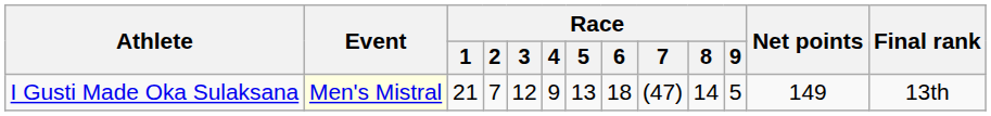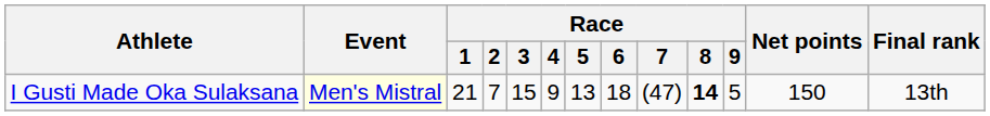 <table class="wikitable" style="font-size:90%">
 <tr>
 <th rowspan=2>Athlete</th>
 <th rowspan=2>Event</th>
 <th colspan=9>Race</th>
 <th rowspan=2>Net points</th>
 <th rowspan=2>Final rank</th>
 </tr>
 <tr style="font-size:95%">
 <th>1</th>
 <th>2</th>
 <th>3</th>
 <th>4</th>
 <th>5</th>
 <th>6</th>
 <th>7</th>
 <th>8</th>
 <th>9</th>
 </tr>
 <tr align=center>
 <td align=left><a href='#'>I Gusti Made Oka Sulaksana</a></td>
 <td align=left style="background: lightyellow;"><a href='#'>Men's Mistral</a></td>
 <td>21</td>
 <td>7</td>
-<td>12</td>
+<td>15</td>
 <td>9</td>
 <td>13</td>
 <td>18</td>
 <td>(47)</td>
-<td>14</td>
+<td><strong>14</strong></td>
 <td>5</td>
-<td>149</td>
+<td>150</td>
 <td>13th</td>
 </tr>
 </table>
